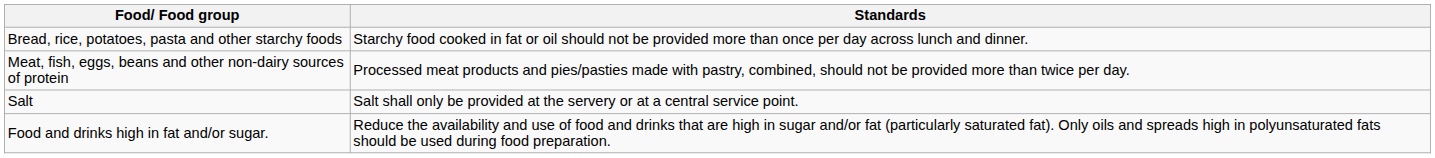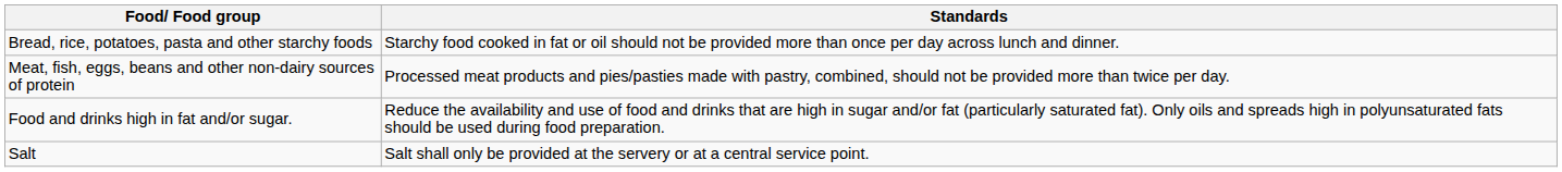 <table class="wikitable">
 <tr>
 <th>Food/ Food group</th>
 <th>Standards</th>
 </tr>
 <tr>
 <td>Bread, rice, potatoes, pasta and other starchy foods</td>
 <td>Starchy food cooked in fat or oil should not be provided more than once per day across lunch and dinner.</td>
 </tr>
 <tr>
 <td>Meat, fish, eggs, beans and other non-dairy sources of protein</td>
 <td>Processed meat products and pies/pasties made with pastry, combined, should not be provided more than twice per day.</td>
 </tr>
 <tr>
+<td>Food and drinks high in fat and/or sugar.</td>
+<td>Reduce the availability and use of food and drinks that are high in sugar and/or fat (particularly saturated fat). Only oils and spreads high in polyunsaturated fats should be used during food preparation.</td>
+</tr>
+<tr>
 <td>Salt</td>
 <td>Salt shall only be provided at the servery or at a central service point.</td>
 </tr>
-<tr>
-<td>Food and drinks high in fat and/or sugar.</td>
-<td>Reduce the availability and use of food and drinks that are high in sugar and/or fat (particularly saturated fat). Only oils and spreads high in polyunsaturated fats should be used during food preparation.</td>
-</tr>
 </table>
